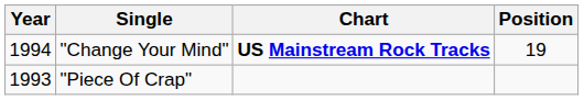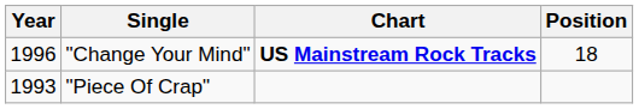 <table class="wikitable">
 <tr>
 <th scope="col">Year</th>
 <th scope="col">Single</th>
 <th scope="col">Chart</th>
 <th scope="col">Position</th>
 </tr>
 <tr>
-<td>1994</td>
+<td>1996</td>
 <td>"Change Your Mind"</td>
 <td><strong>US <a href='#'>Mainstream Rock Tracks</a></strong></td>
-<td align=center>19</td>
+<td align=center>18</td>
 </tr>
 <tr>
 <td>1993</td>
 <td>"Piece Of Crap"</td>
 <td></td>
 </tr>
 </table>
